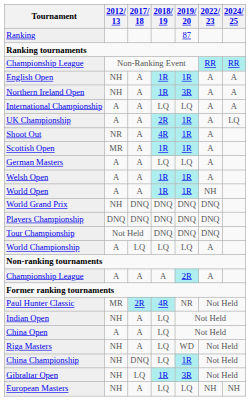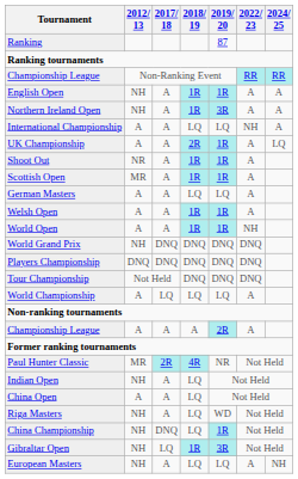 <table class="wikitable" style="font-size:85%;">
 <tr>
 <th>Tournament</th>
 <th><a href='#'>2012/<br>13</a></th>
 <th><a href='#'>2017/<br>18</a></th>
 <th><a href='#'>2018/<br>19</a></th>
 <th><a href='#'>2019/<br>20</a></th>
 <th><a href='#'>2022/<br>23</a></th>
 <th><a href='#'>2024/<br>25</a></th>
 </tr>
 <tr>
 <td style="background:#EFEFEF;"><a href='#'>Ranking</a></td>
 <td align="center"></td>
 <td align="center"></td>
 <td align="center"></td>
 <td align="center"><a href='#'>87</a></td>
 <td align="center"></td>
 <td align="center"></td>
 </tr>
 <tr>
 <td colspan="10"><strong>Ranking tournaments</strong></td>
 </tr>
 <tr>
 <td style="background:#EFEFEF;"><a href='#'>Championship League</a></td>
 <td align="center" colspan="4" style="color:#555555;">Non-Ranking Event</td>
 <td align="center" style="background:#afeeee;"><a href='#'>RR</a></td>
 <td align="center" style="background:#afeeee;"><a href='#'>RR</a><br></td>
 </tr>
 <tr>
 <td style="background:#EFEFEF;"><a href='#'>English Open</a></td>
 <td align="center" style="color:#555555;">NH</td>
 <td align="center" style="color:#555555;">A</td>
 <td align="center" style="background:#afeeee;"><a href='#'>1R</a></td>
 <td align="center" style="background:#afeeee;"><a href='#'>1R</a></td>
 <td align="center" style="color:#555555;">A</td>
 <td align="center" style="color:#555555;">A<br></td>
 </tr>
 <tr>
 <td style="background:#EFEFEF;"><a href='#'>Northern Ireland Open</a></td>
 <td align="center" style="color:#555555;">NH</td>
 <td align="center" style="color:#555555;">A</td>
 <td align="center" style="background:#afeeee;"><a href='#'>1R</a></td>
 <td align="center" style="background:#afeeee;"><a href='#'>3R</a></td>
 <td align="center" style="color:#555555;">A</td>
 <td align="center" style="color:#555555;">A</td>
 </tr>
 <tr>
 <td style="background:#EFEFEF;"><a href='#'>International Championship</a></td>
 <td align="center" style="color:#555555;">A</td>
 <td align="center" style="color:#555555;">A</td>
 <td align="center" style="color:#555555;">LQ</td>
 <td align="center" style="color:#555555;">LQ</td>
-<td align="center" style="color:#555555;">A</td>
+<td align="center" style="color:#555555;">NH</td>
 <td align="center" style="color:#555555;">A</td>
 </tr>
 <tr>
 <td style="background:#EFEFEF;"><a href='#'>UK Championship</a></td>
 <td align="center" style="color:#555555;">A</td>
 <td align="center" style="color:#555555;">A</td>
 <td align="center" style="background:#afeeee;"><a href='#'>2R</a></td>
 <td align="center" style="background:#afeeee;"><a href='#'>1R</a></td>
 <td align="center" style="color:#555555;">A</td>
 <td align="center" style="color:#555555;">LQ</td>
 </tr>
 <tr>
 <td style="background:#EFEFEF;"><a href='#'>Shoot Out</a></td>
 <td align="center" style="color:#555555;">NR</td>
 <td align="center" style="color:#555555;">A</td>
-<td align="center" style="background:#afeeee;"><a href='#'>4R</a></td>
+<td align="center" style="background:#afeeee;"><a href='#'>1R</a></td>
 <td align="center" style="background:#afeeee;"><a href='#'>1R</a></td>
 <td align="center" style="color:#555555;">A</td>
 <td></td>
 </tr>
 <tr>
 <td style="background:#EFEFEF;"><a href='#'>Scottish Open</a></td>
 <td align="center" style="color:#555555;">MR</td>
 <td align="center" style="color:#555555;">A</td>
 <td align="center" style="background:#afeeee;"><a href='#'>1R</a></td>
 <td align="center" style="background:#afeeee;"><a href='#'>1R</a></td>
 <td align="center" style="color:#555555;">A</td>
 <td></td>
 </tr>
 <tr>
 <td style="background:#EFEFEF;"><a href='#'>German Masters</a></td>
 <td align="center" style="color:#555555;">A</td>
 <td align="center" style="color:#555555;">A</td>
 <td align="center" style="color:#555555;">LQ</td>
 <td align="center" style="color:#555555;">LQ</td>
 <td align="center" style="color:#555555;">A</td>
 <td></td>
 </tr>
 <tr>
 <td style="background:#EFEFEF;"><a href='#'>Welsh Open</a></td>
 <td align="center" style="color:#555555;">A</td>
 <td align="center" style="color:#555555;">A</td>
 <td align="center" style="background:#afeeee;"><a href='#'>1R</a></td>
 <td align="center" style="background:#afeeee;"><a href='#'>1R</a></td>
 <td align="center" style="color:#555555;">A</td>
 <td></td>
 </tr>
 <tr>
 <td style="background:#EFEFEF;"><a href='#'>World Open</a></td>
 <td align="center" style="color:#555555;">A</td>
 <td align="center" style="color:#555555;">A</td>
 <td align="center" style="background:#afeeee;"><a href='#'>1R</a></td>
 <td align="center" style="background:#afeeee;"><a href='#'>1R</a></td>
 <td align="center" style="color:#555555;">NH</td>
 <td></td>
 </tr>
 <tr>
 <td style="background:#EFEFEF;"><a href='#'>World Grand Prix</a></td>
 <td align="center" style="color:#555555;">NH</td>
 <td align="center" style="color:#555555;">DNQ</td>
 <td align="center" style="color:#555555;">DNQ</td>
 <td align="center" style="color:#555555;">DNQ</td>
 <td align="center" style="color:#555555;">DNQ</td>
 <td></td>
 </tr>
 <tr>
 <td style="background:#EFEFEF;"><a href='#'>Players Championship</a></td>
 <td align="center" style="color:#555555;">DNQ</td>
 <td align="center" style="color:#555555;">DNQ</td>
 <td align="center" style="color:#555555;">DNQ</td>
 <td align="center" style="color:#555555;">DNQ</td>
 <td align="center" style="color:#555555;">DNQ</td>
 <td></td>
 </tr>
 <tr>
 <td style="background:#EFEFEF;"><a href='#'>Tour Championship</a></td>
 <td align="center" colspan="2" style="color:#555555;">Not Held</td>
 <td align="center" style="color:#555555;">DNQ</td>
 <td align="center" style="color:#555555;">DNQ</td>
 <td align="center" style="color:#555555;">DNQ</td>
 <td></td>
 </tr>
 <tr>
 <td style="background:#EFEFEF;"><a href='#'>World Championship</a></td>
 <td align="center" style="color:#555555;">A</td>
 <td align="center" style="color:#555555;">LQ</td>
 <td align="center" style="color:#555555;">LQ</td>
 <td align="center" style="color:#555555;">LQ</td>
 <td align="center" style="color:#555555;">A</td>
 <td></td>
 </tr>
 <tr>
 <td colspan="10"><strong>Non-ranking tournaments</strong></td>
 </tr>
 <tr>
 <td style="background:#EFEFEF;"><a href='#'>Championship League</a></td>
 <td align="center" style="color:#555555;">A</td>
 <td align="center" style="color:#555555;">A</td>
 <td align="center" style="color:#555555;">A</td>
 <td align="center" style="background:#afeeee;"><a href='#'>2R</a></td>
 <td align="center" style="color:#555555;">A</td>
 <td></td>
 </tr>
 <tr>
 <td colspan="10"><strong>Former ranking tournaments</strong></td>
 </tr>
 <tr>
 <td style="background:#EFEFEF;"><a href='#'>Paul Hunter Classic</a></td>
 <td align="center" style="color:#555555;">MR</td>
 <td align="center" style="background:#afeeee;"><a href='#'>2R</a></td>
 <td align="center" style="background:#afeeee;"><a href='#'>4R</a></td>
 <td align="center" style="color:#555555;">NR</td>
 <td align="center" colspan="10" style="color:#555555;">Not Held</td>
 </tr>
 <tr>
 <td style="background:#EFEFEF;"><a href='#'>Indian Open</a></td>
 <td align="center" style="color:#555555;">NH</td>
 <td align="center" style="color:#555555;">A</td>
 <td align="center" style="color:#555555;">LQ</td>
 <td align="center" colspan="10" style="color:#555555;">Not Held</td>
 </tr>
 <tr>
 <td style="background:#EFEFEF;"><a href='#'>China Open</a></td>
 <td align="center" style="color:#555555;">A</td>
 <td align="center" style="color:#555555;">A</td>
 <td align="center" style="color:#555555;">LQ</td>
 <td align="center" colspan="10" style="color:#555555;">Not Held</td>
 </tr>
 <tr>
 <td style="background:#EFEFEF;"><a href='#'>Riga Masters</a></td>
 <td align="center" style="color:#555555;">NH</td>
 <td align="center" style="color:#555555;">A</td>
 <td align="center" style="color:#555555;">LQ</td>
 <td align="center" style="color:#555555;">WD</td>
 <td align="center" colspan="2" style="color:#555555;">Not Held</td>
 </tr>
 <tr>
 <td style="background:#EFEFEF;"><a href='#'>China Championship</a></td>
 <td align="center" style="color:#555555;">NH</td>
 <td align="center" style="color:#555555;">DNQ</td>
 <td align="center" style="color:#555555;">LQ</td>
 <td align="center" style="background:#afeeee;"><a href='#'>1R</a></td>
 <td align="center" colspan="2" style="color:#555555;">Not Held</td>
 </tr>
 <tr>
 <td style="background:#EFEFEF;"><a href='#'>Gibraltar Open</a></td>
 <td align="center" style="color:#555555;">NH</td>
 <td align="center" style="color:#555555;">LQ</td>
 <td align="center" style="background:#afeeee;"><a href='#'>1R</a></td>
 <td align="center" style="background:#afeeee;"><a href='#'>3R</a></td>
 <td align="center" colspan="2" style="color:#555555;">Not Held</td>
 </tr>
 <tr>
 <td style="background:#EFEFEF;"><a href='#'>European Masters</a></td>
 <td align="center" style="color:#555555;">NH</td>
 <td align="center" style="color:#555555;">A</td>
 <td align="center" style="color:#555555;">LQ</td>
 <td align="center" style="color:#555555;">LQ</td>
-<td align="center" style="color:#555555;">NH</td>
+<td align="center" style="color:#555555;">A</td>
 <td align="center" style="color:#555555;">NH</td>
 </tr>
 </table>
